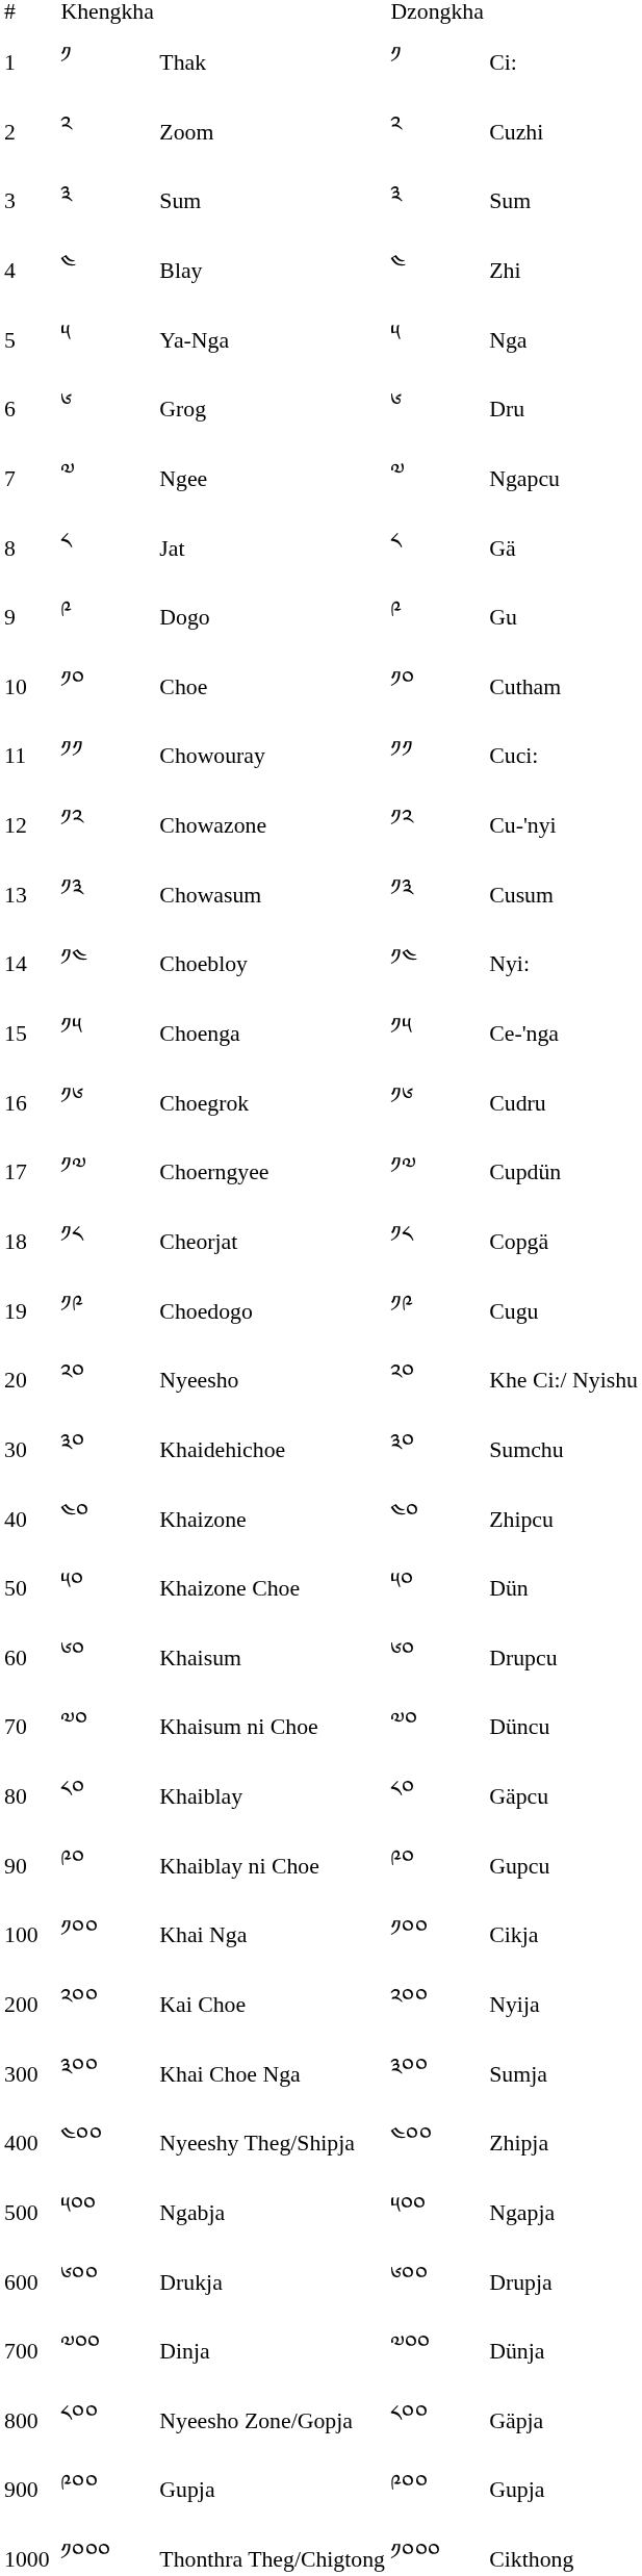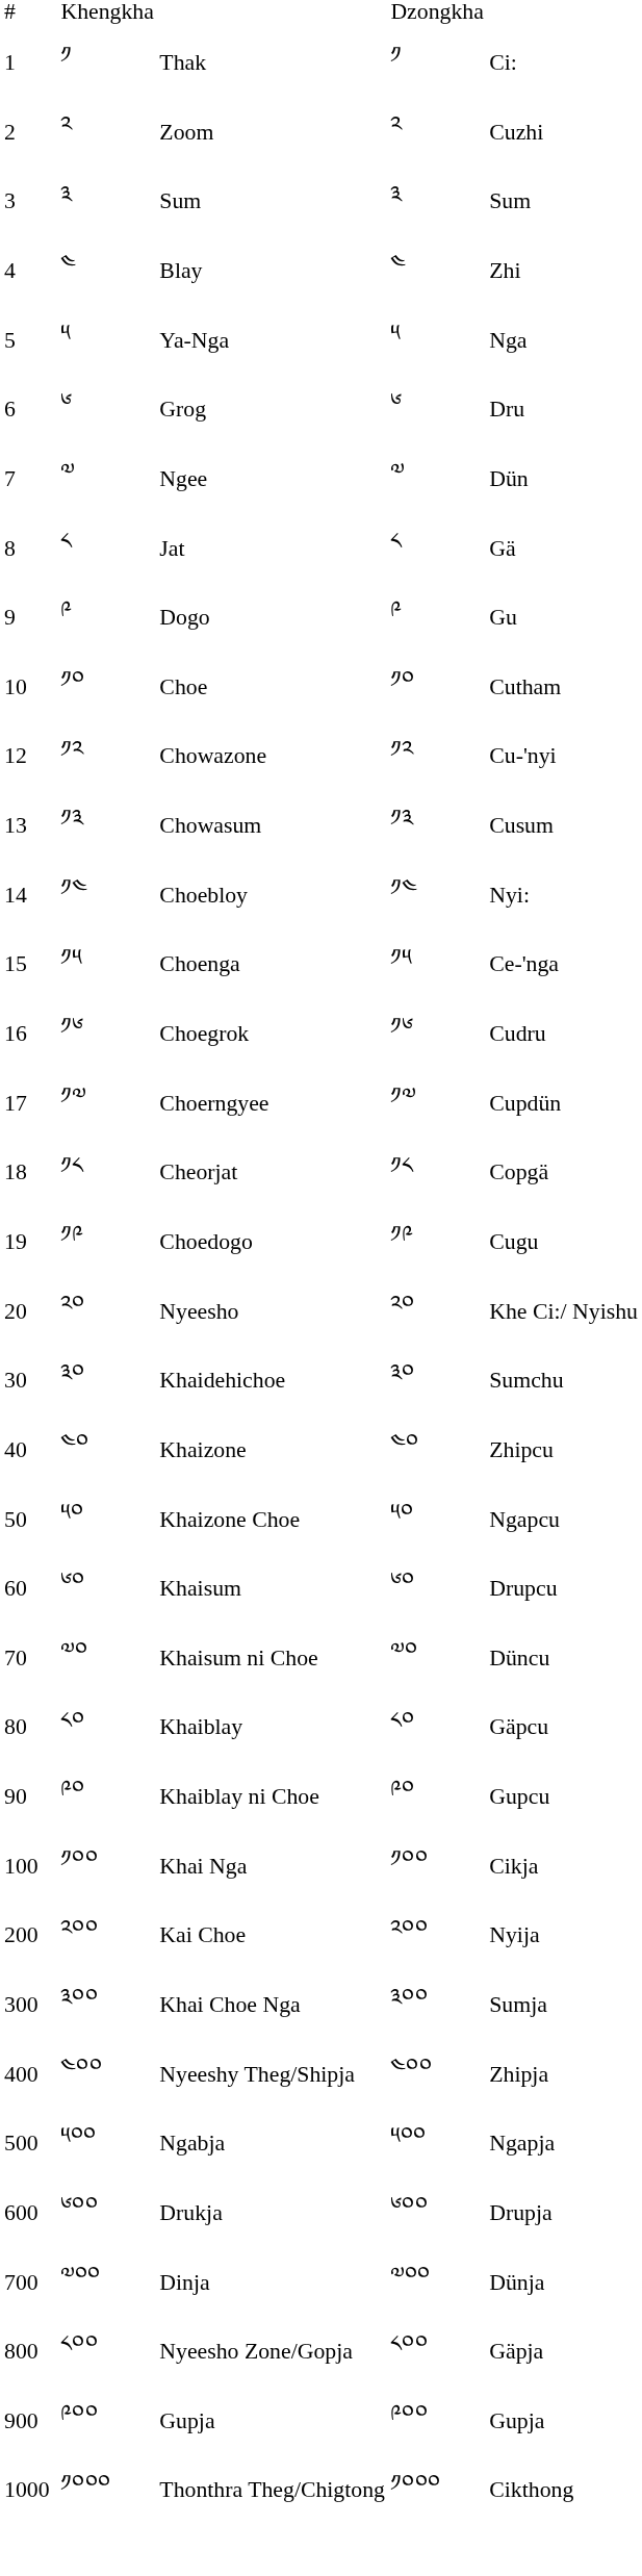 <table>
 <tr>
 <td>#</td>
 <td></td>
 <td>Khengkha</td>
 <td></td>
 <td>Dzongkha</td>
 <td></td>
 </tr>
 <tr>
 <td>1</td>
 <td></td>
 <td>༡</td>
 <td>Thak</td>
 <td>༡</td>
 <td>Ci:</td>
 </tr>
 <tr>
 <td>2</td>
 <td></td>
 <td>༢</td>
 <td>Zoom</td>
 <td>༢</td>
 <td>Cuzhi</td>
 </tr>
 <tr>
 <td>3</td>
 <td></td>
 <td>༣</td>
 <td>Sum</td>
 <td>༣</td>
 <td>Sum</td>
 </tr>
 <tr>
 <td>4</td>
 <td></td>
 <td>༤</td>
 <td>Blay</td>
 <td>༤</td>
 <td>Zhi</td>
 </tr>
 <tr>
 <td>5</td>
 <td></td>
 <td>༥</td>
 <td>Ya-Nga</td>
 <td>༥</td>
 <td>Nga</td>
 </tr>
 <tr>
 <td>6</td>
 <td></td>
 <td>༦</td>
 <td>Grog</td>
 <td>༦</td>
 <td>Dru</td>
 </tr>
 <tr>
 <td>7</td>
 <td></td>
 <td>༧</td>
 <td>Ngee</td>
 <td>༧</td>
-<td>Ngapcu</td>
+<td>Dün</td>
 </tr>
 <tr>
 <td>8</td>
 <td></td>
 <td>༨</td>
 <td>Jat</td>
 <td>༨</td>
 <td>Gä</td>
 </tr>
 <tr>
 <td>9</td>
 <td></td>
 <td>༩</td>
 <td>Dogo</td>
 <td>༩</td>
 <td>Gu</td>
 </tr>
 <tr>
 <td>10</td>
 <td></td>
 <td>༡༠</td>
 <td>Choe</td>
 <td>༡༠</td>
 <td>Cutham</td>
-</tr>
-<tr>
-<td>11</td>
-<td></td>
-<td>༡༡</td>
-<td>Chowouray</td>
-<td>༡༡</td>
-<td>Cuci:</td>
 </tr>
 <tr>
 <td>12</td>
 <td></td>
 <td>༡༢</td>
 <td>Chowazone</td>
 <td>༡༢</td>
 <td>Cu-'nyi</td>
 </tr>
 <tr>
 <td>13</td>
 <td></td>
 <td>༡༣</td>
 <td>Chowasum</td>
 <td>༡༣</td>
 <td>Cusum</td>
 </tr>
 <tr>
 <td>14</td>
 <td></td>
 <td>༡༤</td>
 <td>Choebloy</td>
 <td>༡༤</td>
 <td>Nyi:</td>
 </tr>
 <tr>
 <td>15</td>
 <td></td>
 <td>༡༥</td>
 <td>Choenga</td>
 <td>༡༥</td>
 <td>Ce-'nga</td>
 </tr>
 <tr>
 <td>16</td>
 <td></td>
 <td>༡༦</td>
 <td>Choegrok</td>
 <td>༡༦</td>
 <td>Cudru</td>
 </tr>
 <tr>
 <td>17</td>
 <td></td>
 <td>༡༧</td>
 <td>Choerngyee</td>
 <td>༡༧</td>
 <td>Cupdün</td>
 </tr>
 <tr>
 <td>18</td>
 <td></td>
 <td>༡༨</td>
 <td>Cheorjat</td>
 <td>༡༨</td>
 <td>Copgä</td>
 </tr>
 <tr>
 <td>19</td>
 <td></td>
 <td>༡༩</td>
 <td>Choedogo</td>
 <td>༡༩</td>
 <td>Cugu</td>
 </tr>
 <tr>
 <td>20</td>
 <td></td>
 <td>༢༠</td>
 <td>Nyeesho</td>
 <td>༢༠</td>
 <td>Khe Ci:/ Nyishu</td>
 </tr>
 <tr>
 <td>30</td>
 <td></td>
 <td>༣༠</td>
 <td>Khaidehichoe</td>
 <td>༣༠</td>
 <td>Sumchu</td>
 </tr>
 <tr>
 <td>40</td>
 <td></td>
 <td>༤༠</td>
 <td>Khaizone</td>
 <td>༤༠</td>
 <td>Zhipcu</td>
 </tr>
 <tr>
 <td>50</td>
 <td></td>
 <td>༥༠</td>
 <td>Khaizone Choe</td>
 <td>༥༠</td>
-<td>Dün</td>
+<td>Ngapcu</td>
 </tr>
 <tr>
 <td>60</td>
 <td></td>
 <td>༦༠</td>
 <td>Khaisum</td>
 <td>༦༠</td>
 <td>Drupcu</td>
 </tr>
 <tr>
 <td>70</td>
 <td></td>
 <td>༧༠</td>
 <td>Khaisum ni Choe</td>
 <td>༧༠</td>
 <td>Düncu</td>
 </tr>
 <tr>
 <td>80</td>
 <td></td>
 <td>༨༠</td>
 <td>Khaiblay</td>
 <td>༨༠</td>
 <td>Gäpcu</td>
 </tr>
 <tr>
 <td>90</td>
 <td></td>
 <td>༩༠</td>
 <td>Khaiblay ni Choe</td>
 <td>༩༠</td>
 <td>Gupcu</td>
 </tr>
 <tr>
 <td>100</td>
 <td></td>
 <td>༡༠༠</td>
 <td>Khai Nga</td>
 <td>༡༠༠</td>
 <td>Cikja</td>
 </tr>
 <tr>
 <td>200</td>
 <td></td>
 <td>༢༠༠</td>
 <td>Kai Choe</td>
 <td>༢༠༠</td>
 <td>Nyija</td>
 </tr>
 <tr>
 <td>300</td>
 <td></td>
 <td>༣༠༠</td>
 <td>Khai Choe Nga</td>
 <td>༣༠༠</td>
 <td>Sumja</td>
 </tr>
 <tr>
 <td>400</td>
 <td></td>
 <td>༤༠༠</td>
 <td>Nyeeshy Theg/Shipja</td>
 <td>༤༠༠</td>
 <td>Zhipja</td>
 </tr>
 <tr>
 <td>500</td>
 <td></td>
 <td>༥༠༠</td>
 <td>Ngabja</td>
 <td>༥༠༠</td>
 <td>Ngapja</td>
 </tr>
 <tr>
 <td>600</td>
 <td></td>
 <td>༦༠༠</td>
 <td>Drukja</td>
 <td>༦༠༠</td>
 <td>Drupja</td>
 </tr>
 <tr>
 <td>700</td>
 <td></td>
 <td>༧༠༠</td>
 <td>Dinja</td>
 <td>༧༠༠</td>
 <td>Dünja</td>
 </tr>
 <tr>
 <td>800</td>
 <td></td>
 <td>༨༠༠</td>
 <td>Nyeesho Zone/Gopja</td>
 <td>༨༠༠</td>
 <td>Gäpja</td>
 </tr>
 <tr>
 <td>900</td>
 <td></td>
 <td>༩༠༠</td>
 <td>Gupja</td>
 <td>༩༠༠</td>
 <td>Gupja</td>
 </tr>
 <tr>
 <td>1000</td>
 <td></td>
 <td>༡༠༠༠</td>
 <td>Thonthra Theg/Chigtong</td>
 <td>༡༠༠༠</td>
 <td>Cikthong</td>
 </tr>
 </table>
